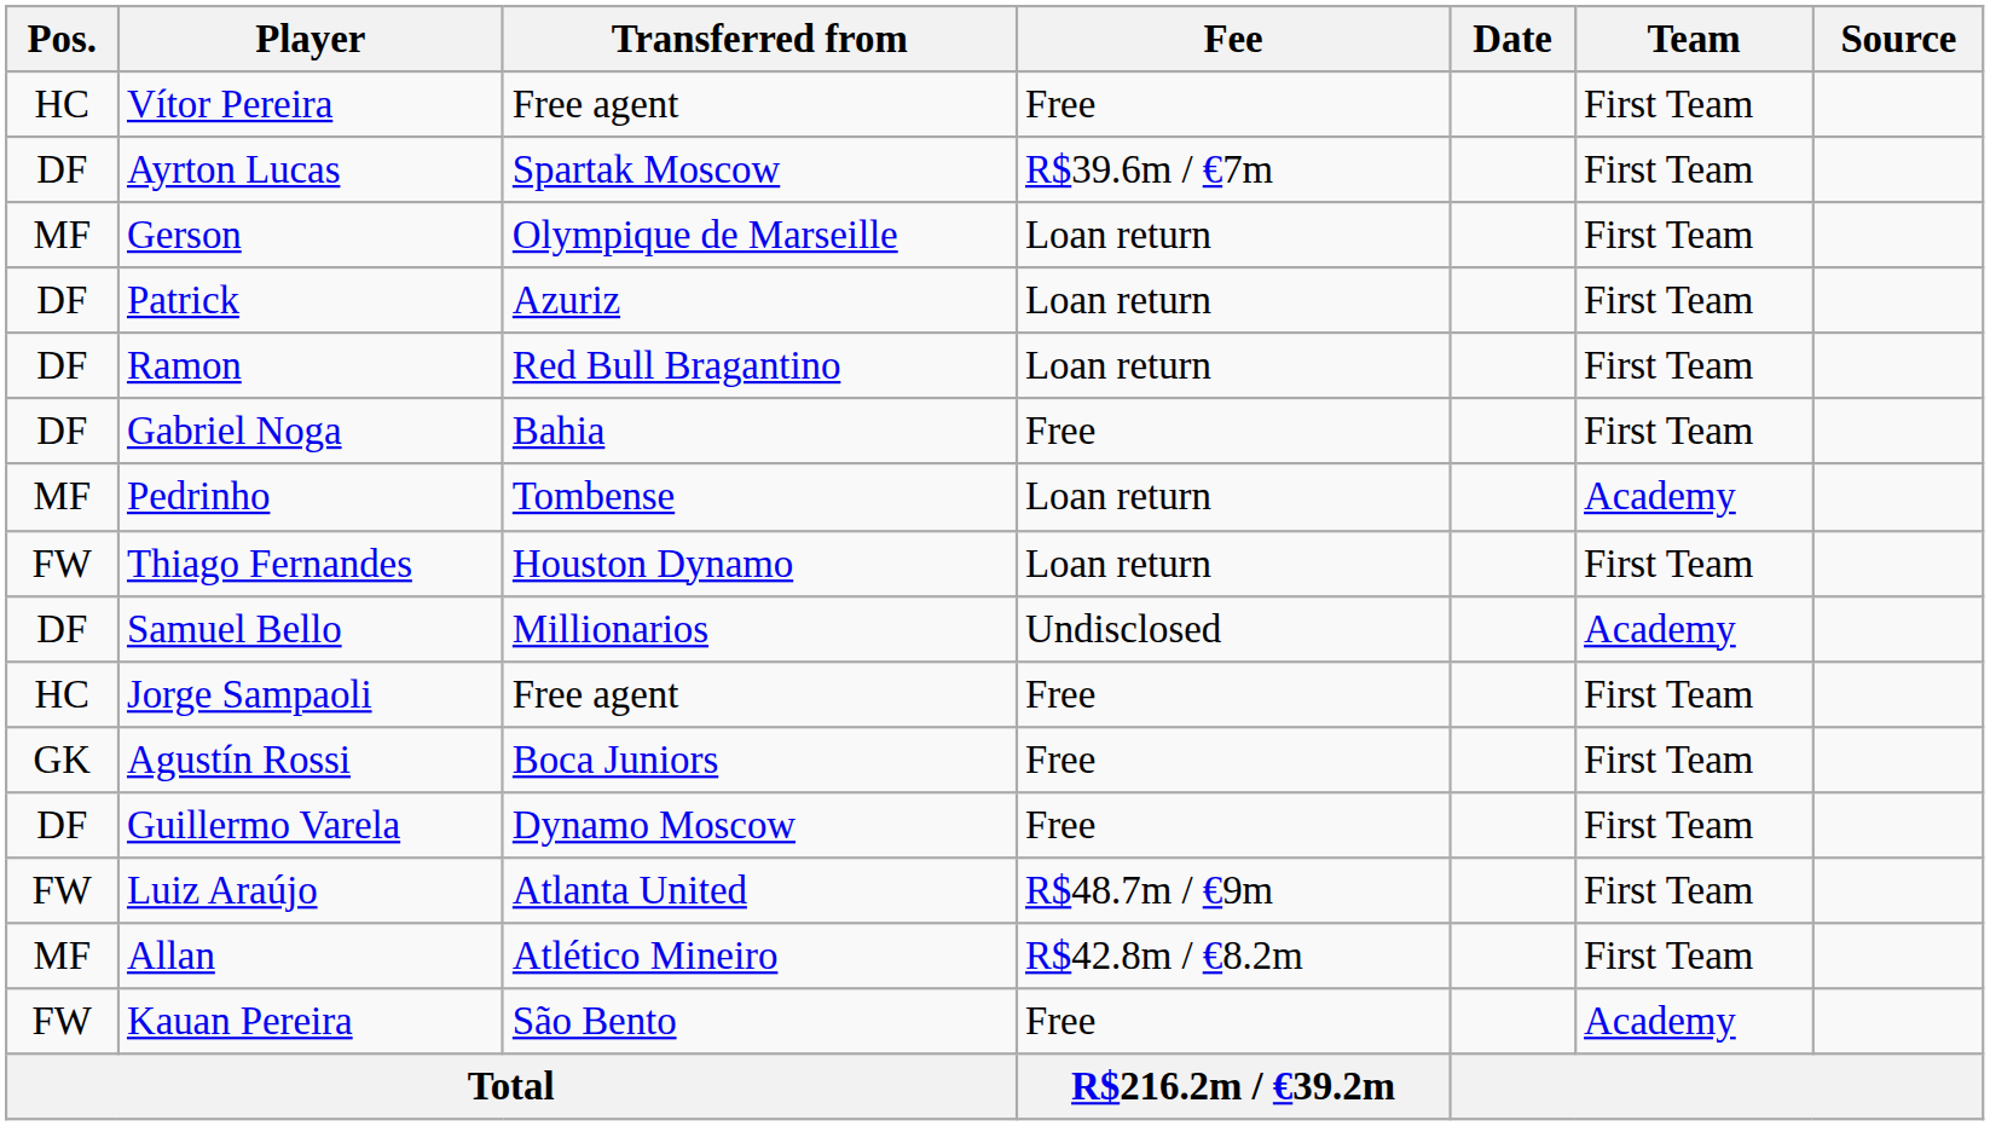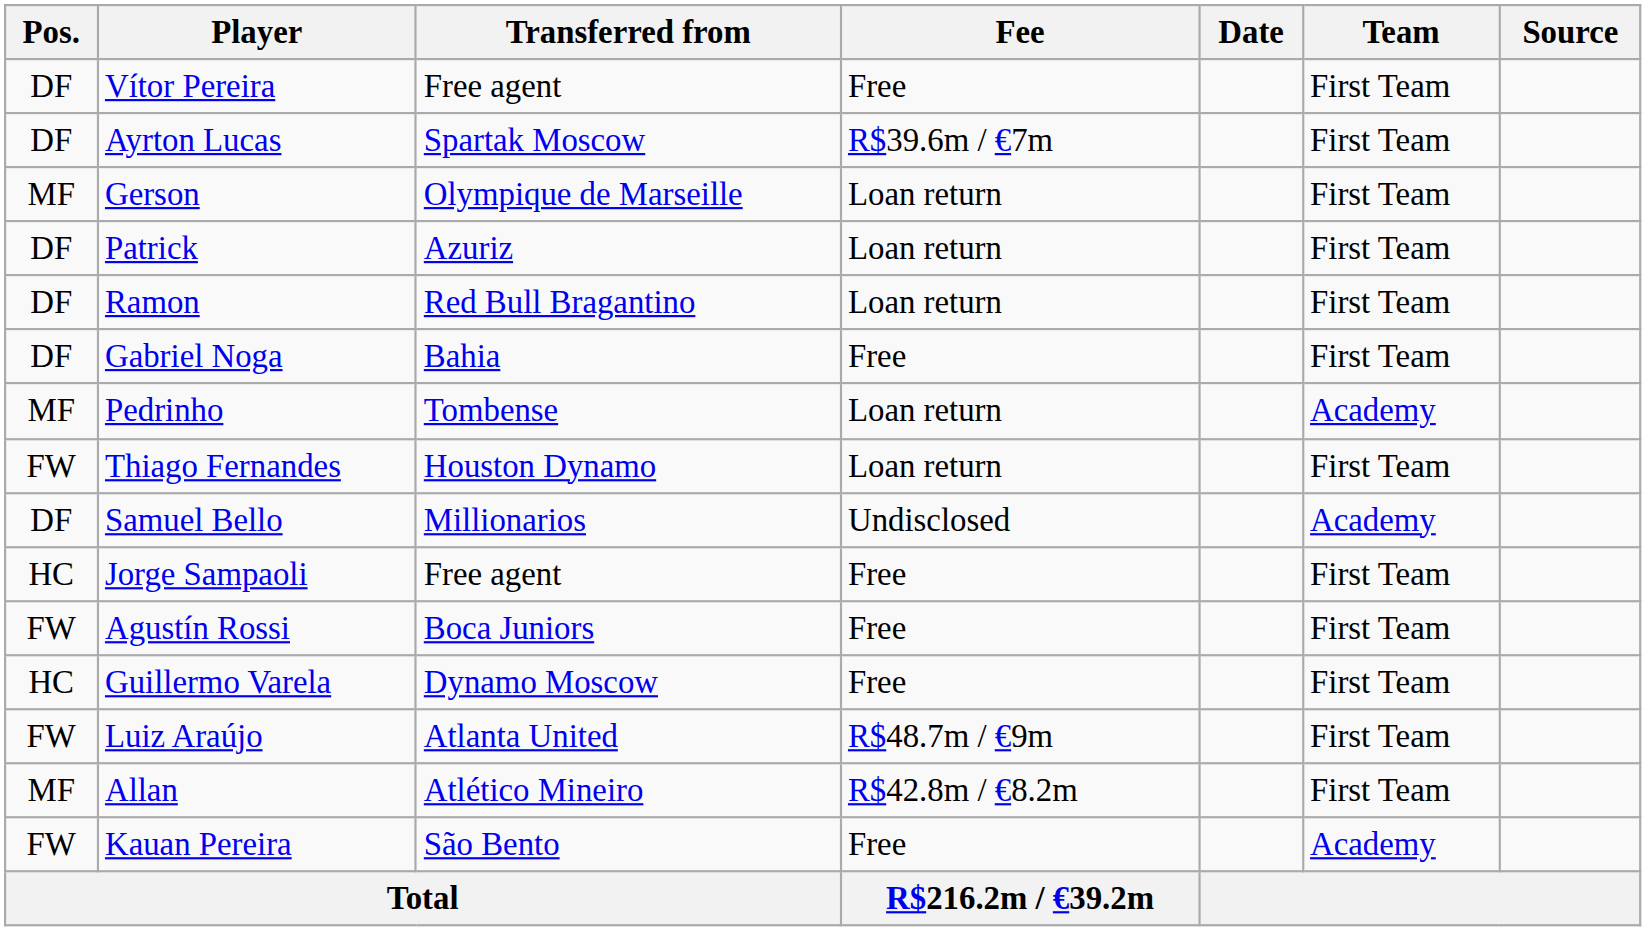 <table class="wikitable"  style="width:60%; text-align:center; font-size:95%; text-align:left;">
 <tr>
 <th>Pos.</th>
 <th>Player</th>
 <th>Transferred from</th>
 <th data-sort-type="number">Fee</th>
 <th>Date</th>
 <th>Team</th>
 <th>Source</th>
 </tr>
 <tr>
-<td style="text-align:center;">HC</td>
+<td style="text-align:center;">DF</td>
 <td> <a href='#'>Vítor Pereira</a></td>
 <td>Free agent</td>
 <td>Free</td>
 <td></td>
 <td>First Team</td>
 <td style="text-align:center;"></td>
 </tr>
 <tr>
 <td style="text-align:center;">DF</td>
 <td> <a href='#'>Ayrton Lucas</a></td>
 <td> <a href='#'>Spartak Moscow</a></td>
 <td><a href='#'>R$</a>39.6m / <a href='#'>€</a>7m</td>
 <td></td>
 <td>First Team</td>
 <td style="text-align:center;"></td>
 </tr>
 <tr>
 <td style="text-align:center;">MF</td>
 <td> <a href='#'>Gerson</a></td>
 <td> <a href='#'>Olympique de Marseille</a></td>
 <td>Loan return</td>
 <td></td>
 <td>First Team</td>
 <td style="text-align:center;"></td>
 </tr>
 <tr>
 <td style="text-align:center;">DF</td>
 <td> <a href='#'>Patrick</a></td>
 <td> <a href='#'>Azuriz</a></td>
 <td>Loan return</td>
 <td></td>
 <td>First Team</td>
 <td style="text-align:center;"></td>
 </tr>
 <tr>
 <td style="text-align:center;">DF</td>
 <td> <a href='#'>Ramon</a></td>
 <td> <a href='#'>Red Bull Bragantino</a></td>
 <td>Loan return</td>
 <td></td>
 <td>First Team</td>
 <td style="text-align:center;"></td>
 </tr>
 <tr>
 <td style="text-align:center;">DF</td>
 <td> <a href='#'>Gabriel Noga</a></td>
 <td> <a href='#'>Bahia</a></td>
 <td>Free</td>
 <td></td>
 <td>First Team</td>
 <td style="text-align:center;"></td>
 </tr>
 <tr>
 <td style="text-align:center;">MF</td>
 <td> <a href='#'>Pedrinho</a></td>
 <td> <a href='#'>Tombense</a></td>
 <td>Loan return</td>
 <td></td>
 <td><a href='#'>Academy</a></td>
 <td style="text-align:center;"></td>
 </tr>
 <tr>
 <td style="text-align:center;">FW</td>
 <td> <a href='#'>Thiago Fernandes</a></td>
 <td> <a href='#'>Houston Dynamo</a></td>
 <td>Loan return</td>
 <td></td>
 <td>First Team</td>
 <td style="text-align:center;"></td>
 </tr>
 <tr>
 <td style="text-align:center;">DF</td>
 <td> <a href='#'>Samuel Bello</a></td>
 <td> <a href='#'>Millionarios</a></td>
 <td>Undisclosed</td>
 <td></td>
 <td><a href='#'>Academy</a></td>
 <td style="text-align:center;"></td>
 </tr>
 <tr>
 <td style="text-align:center;">HC</td>
 <td> <a href='#'>Jorge Sampaoli</a></td>
 <td>Free agent</td>
 <td>Free</td>
 <td></td>
 <td>First Team</td>
 <td style="text-align:center;"></td>
 </tr>
 <tr>
-<td style="text-align:center;">GK</td>
+<td style="text-align:center;">FW</td>
 <td> <a href='#'>Agustín Rossi</a></td>
 <td> <a href='#'>Boca Juniors</a></td>
 <td>Free</td>
 <td></td>
 <td>First Team</td>
 <td style="text-align:center;"></td>
 </tr>
 <tr>
-<td style="text-align:center;">DF</td>
+<td style="text-align:center;">HC</td>
 <td> <a href='#'>Guillermo Varela</a></td>
 <td> <a href='#'>Dynamo Moscow</a></td>
 <td>Free</td>
 <td></td>
 <td>First Team</td>
 <td style="text-align:center;"></td>
 </tr>
 <tr>
 <td style="text-align:center;">FW</td>
 <td> <a href='#'>Luiz Araújo</a></td>
 <td> <a href='#'>Atlanta United</a></td>
 <td><a href='#'>R$</a>48.7m / <a href='#'>€</a>9m</td>
 <td></td>
 <td>First Team</td>
 <td style="text-align:center;"></td>
 </tr>
 <tr>
 <td style="text-align:center;">MF</td>
 <td> <a href='#'>Allan</a></td>
 <td> <a href='#'>Atlético Mineiro</a></td>
 <td><a href='#'>R$</a>42.8m / <a href='#'>€</a>8.2m</td>
 <td></td>
 <td>First Team</td>
 <td style="text-align:center;"></td>
 </tr>
 <tr>
 <td style="text-align:center;">FW</td>
 <td> <a href='#'>Kauan Pereira</a></td>
 <td> <a href='#'>São Bento</a></td>
 <td>Free</td>
 <td></td>
 <td><a href='#'>Academy</a></td>
 <td style="text-align:center;"></td>
 </tr>
 <tr>
 <th colspan="3">Total</th>
 <th><a href='#'>R$</a>216.2m / <a href='#'>€</a>39.2m</th>
 <th colspan="3"></th>
 </tr>
 </table>
